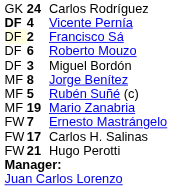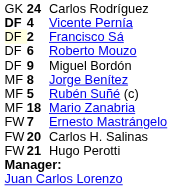 <table cellspacing="0" cellpadding="0" style="font-size:90%; margin:0.2em auto;">
 <tr>
 <th width="25"></th>
 <th width="25"></th>
 </tr>
 <tr>
 <td>GK</td>
 <td><strong>24</strong></td>
 <td> Carlos Rodríguez</td>
 </tr>
 <tr>
 <td><strong>DF</strong></td>
 <td><strong>4</strong></td>
 <td> <a href='#'>Vicente Pernía</a></td>
 </tr>
 <tr>
 <td style="background: lightyellow;">DF</td>
 <td><strong>2</strong></td>
 <td> <a href='#'>Francisco Sá</a></td>
 </tr>
 <tr>
 <td>DF</td>
 <td><strong>6</strong></td>
 <td> <a href='#'>Roberto Mouzo</a></td>
 </tr>
 <tr>
 <td>DF</td>
-<td><strong>3</strong></td>
+<td><strong>9</strong></td>
 <td> Miguel Bordón</td>
 </tr>
 <tr>
 <td>MF</td>
 <td><strong>8</strong></td>
 <td> <a href='#'>Jorge Benítez</a></td>
 </tr>
 <tr>
 <td>MF</td>
 <td><strong>5</strong></td>
 <td> <a href='#'>Rubén Suñé</a> (c)</td>
 </tr>
 <tr>
 <td>MF</td>
-<td><strong>19</strong></td>
+<td><strong>18</strong></td>
 <td> <a href='#'>Mario Zanabria</a></td>
 </tr>
 <tr>
 <td>FW</td>
 <td><strong>7</strong></td>
 <td> <a href='#'>Ernesto Mastrángelo</a></td>
 </tr>
 <tr>
 <td>FW</td>
-<td><strong>17</strong></td>
+<td><strong>20</strong></td>
 <td> Carlos H. Salinas</td>
 </tr>
 <tr>
 <td>FW</td>
 <td><strong>21</strong></td>
 <td> Hugo Perotti</td>
 </tr>
 <tr>
 </tr>
 <tr>
 <td colspan=3><strong>Manager:</strong></td>
 </tr>
 <tr>
 <td colspan=4> <a href='#'>Juan Carlos Lorenzo</a></td>
 </tr>
 </table>
